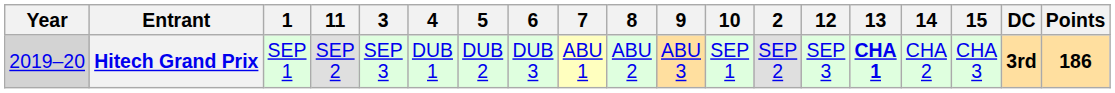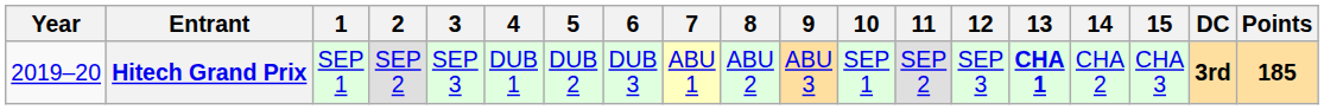 <table class="wikitable" style="text-align:center; font-size:85%">
 <tr>
 <th>Year</th>
 <th>Entrant</th>
 <th>1</th>
-<th>11</th>
+<th>2</th>
 <th>3</th>
 <th>4</th>
 <th>5</th>
 <th>6</th>
 <th>7</th>
 <th>8</th>
 <th>9</th>
 <th>10</th>
-<th>2</th>
+<th>11</th>
 <th>12</th>
 <th>13</th>
 <th>14</th>
 <th>15</th>
 <th>DC</th>
 <th>Points</th>
 </tr>
 <tr>
-<td nowrap style="background: lightgrey;"><a href='#'>2019–20</a></td>
+<td nowrap><a href='#'>2019–20</a></td>
 <th nowrap><a href='#'>Hitech Grand Prix</a></th>
 <td style="background:#DFFFDF;"><a href='#'>SEP<br>1</a><br></td>
 <td style="background:#DFDFDF;"><a href='#'>SEP<br>2</a><br></td>
 <td style="background:#DFFFDF;"><a href='#'>SEP<br>3</a><br></td>
 <td style="background:#DFFFDF;"><a href='#'>DUB<br>1</a><br></td>
 <td style="background:#DFFFDF;"><a href='#'>DUB<br>2</a><br></td>
 <td style="background:#DFFFDF;"><a href='#'>DUB<br>3</a><br></td>
 <td style="background:#FFFFBF;"><a href='#'>ABU<br>1</a><br></td>
 <td style="background:#DFFFDF;"><a href='#'>ABU<br>2</a><br></td>
 <td style="background:#FFDF9F;"><a href='#'>ABU<br>3</a><br></td>
 <td style="background:#DFFFDF;"><a href='#'>SEP<br>1</a><br></td>
 <td style="background:#DFDFDF;"><a href='#'>SEP<br>2</a><br></td>
 <td style="background:#DFFFDF;"><a href='#'>SEP<br>3</a><br></td>
 <td style="background:#DFFFDF;"><strong><a href='#'>CHA<br>1</a><br></strong></td>
 <td style="background:#DFFFDF;"><a href='#'>CHA<br>2</a><br></td>
 <td style="background:#DFFFDF;"><a href='#'>CHA<br>3</a><br></td>
 <th style="background:#FFDF9F;">3rd</th>
-<th style="background:#FFDF9F;">186</th>
+<th style="background:#FFDF9F;">185</th>
 </tr>
 </table>
